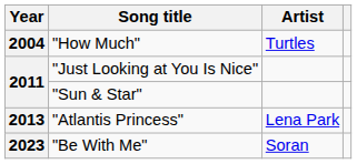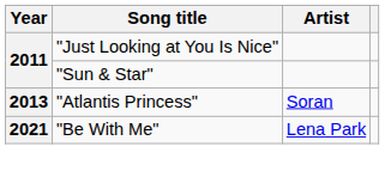 <table class="wikitable plainrowheaders sortable">
 <tr>
 <th scope="col">Year</th>
 <th scope="col">Song title</th>
 <th scope="col">Artist</th>
 <th scope="col" class="unsortable"></th>
-</tr>
-<tr>
-<th scope="row">2004</th>
-<td>"How Much"</td>
-<td><a href='#'>Turtles</a></td>
-<td style="text-align:center"></td>
 </tr>
 <tr>
 <th scope="row" rowspan="2">2011</th>
 <td>"Just Looking at You Is Nice"</td>
 <td></td>
 <td style="text-align:center"></td>
 </tr>
 <tr>
 <td>"Sun & Star"</td>
 <td></td>
 <td style="text-align:center"></td>
 </tr>
 <tr>
 <th scope="row">2013</th>
 <td>"Atlantis Princess"</td>
+<td><a href='#'>Soran</a></td>
+<td style="text-align:center"></td>
+</tr>
+<tr>
+<th scope="row">2021</th>
+<td>"Be With Me"</td>
 <td><a href='#'>Lena Park</a></td>
 <td style="text-align:center"></td>
 </tr>
-<tr>
-<th scope="row">2023</th>
-<td>"Be With Me"</td>
-<td><a href='#'>Soran</a></td>
-<td style="text-align:center"></td>
-</tr>
 </table>
